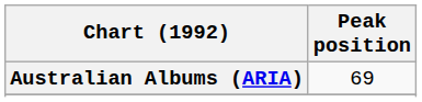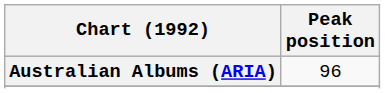 <table class="wikitable sortable plainrowheaders" style="text-align:center">
 <tr>
 <th scope="col">Chart (1992)</th>
 <th scope="col">Peak<br>position</th>
 </tr>
 <tr>
 <th scope="row">Australian Albums (<a href='#'>ARIA</a>)</th>
-<td>69</td>
+<td>96</td>
 </tr>
 <tr>
 </tr>
 <tr>
 </tr>
 <tr>
 </tr>
 <tr>
 </tr>
 <tr>
 </tr>
 </table>
